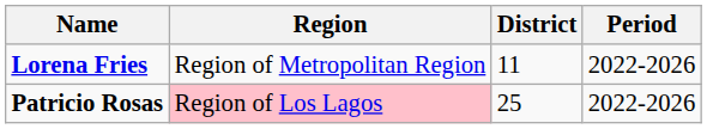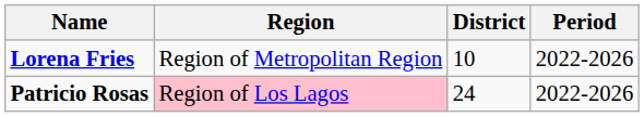 <table class="wikitable">
 <tr>
 <th>Name</th>
 <th>Region</th>
 <th>District</th>
 <th>Period</th>
 </tr>
 <tr>
 <td><strong><a href='#'>Lorena Fries</a></strong></td>
 <td>Region of <a href='#'>Metropolitan Region</a></td>
-<td>11</td>
+<td>10</td>
 <td>2022-2026</td>
 </tr>
 <tr>
 <td><strong>Patricio Rosas</strong></td>
 <td style="background: pink;">Region of <a href='#'>Los Lagos</a></td>
-<td>25</td>
+<td>24</td>
 <td>2022-2026</td>
 </tr>
 </table>
